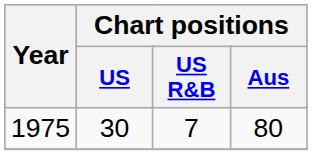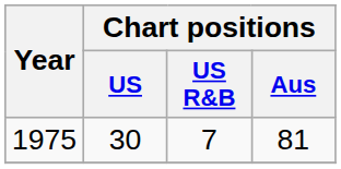 <table class="wikitable" style="text-align:center;">
 <tr>
 <th rowspan="2">Year</th>
 <th colspan="3">Chart positions</th>
 </tr>
 <tr style="font-size:smaller;">
 <th width="40"><a href='#'>US</a></th>
 <th width="40"><a href='#'>US<br>R&B</a></th>
 <th width="40"><a href='#'>Aus</a></th>
 </tr>
 <tr>
 <td>1975</td>
 <td>30</td>
 <td>7</td>
-<td>80</td>
+<td>81</td>
 </tr>
 <tr>
 </tr>
 </table>
